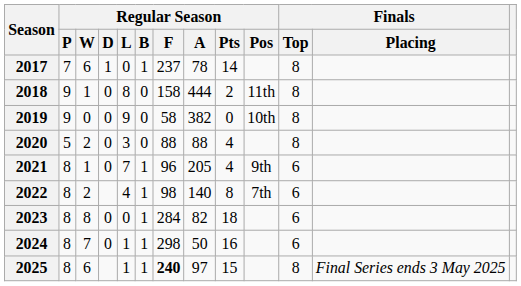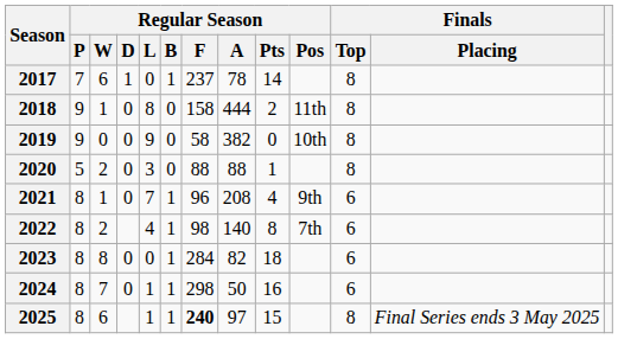 <table class="wikitable" style="text-align: center">
 <tr>
 <th rowspan="2" scope="col">Season</th>
 <th colspan="9" scope="col">Regular Season</th>
 <th colspan="2" scope="col">Finals</th>
 <th rowspan="2" scope="col"></th>
 </tr>
 <tr>
 <th scope="col">P</th>
 <th scope="col">W</th>
 <th scope="col">D</th>
 <th scope="col">L</th>
 <th scope="col">B</th>
 <th scope="col">F</th>
 <th scope="col">A</th>
 <th scope="col">Pts</th>
 <th scope="col">Pos</th>
 <th scope="col">Top</th>
 <th scope="col">Placing</th>
 </tr>
 <tr>
 <th scope="row">2017</th>
 <td>7</td>
 <td>6</td>
 <td>1</td>
 <td>0</td>
 <td>1</td>
 <td>237</td>
 <td>78</td>
 <td>14</td>
 <td></td>
 <td>8</td>
 <td></td>
 <td></td>
 </tr>
 <tr>
 <th scope="row">2018</th>
 <td>9</td>
 <td>1</td>
 <td>0</td>
 <td>8</td>
 <td>0</td>
 <td>158</td>
 <td>444</td>
 <td>2</td>
 <td>11th</td>
 <td>8</td>
 <td></td>
 <td></td>
 </tr>
 <tr>
 <th scope="row">2019</th>
 <td>9</td>
 <td>0</td>
 <td>0</td>
 <td>9</td>
 <td>0</td>
 <td>58</td>
 <td>382</td>
 <td>0</td>
 <td>10th</td>
 <td>8</td>
 <td></td>
 <td></td>
 </tr>
 <tr>
 <th scope="row">2020</th>
 <td>5</td>
 <td>2</td>
 <td>0</td>
 <td>3</td>
 <td>0</td>
 <td>88</td>
 <td>88</td>
-<td>4</td>
+<td>1</td>
 <td><em></em></td>
 <td>8</td>
 <td></td>
 </tr>
 <tr>
 <th scope="row">2021</th>
 <td>8</td>
 <td>1</td>
 <td>0</td>
 <td>7</td>
 <td>1</td>
 <td>96</td>
-<td>205</td>
+<td>208</td>
 <td>4</td>
 <td>9th</td>
 <td>6</td>
 <td></td>
 <td></td>
 </tr>
 <tr>
 <th scope="row">2022</th>
 <td>8</td>
 <td>2</td>
 <td></td>
 <td>4</td>
 <td>1</td>
 <td>98</td>
 <td>140</td>
 <td>8</td>
 <td>7th</td>
 <td>6</td>
 <td></td>
 <td></td>
 </tr>
 <tr>
 <th scope="row">2023</th>
 <td>8</td>
 <td>8</td>
 <td>0</td>
 <td>0</td>
 <td>1</td>
 <td>284</td>
 <td>82</td>
 <td>18</td>
 <td></td>
 <td>6</td>
 <td></td>
 <td></td>
 </tr>
 <tr>
 <th scope="row">2024</th>
 <td>8</td>
 <td>7</td>
 <td>0</td>
 <td>1</td>
 <td>1</td>
 <td>298</td>
 <td>50</td>
 <td>16</td>
 <td></td>
 <td>6</td>
 <td></td>
 <td></td>
 </tr>
 <tr>
 <th scope="row">2025</th>
 <td>8</td>
 <td>6</td>
 <td></td>
 <td>1</td>
 <td>1</td>
 <td><strong>240</strong></td>
 <td>97</td>
 <td>15</td>
 <td></td>
 <td>8</td>
 <td><em>Final Series ends 3 May 2025</em></td>
 <td></td>
 </tr>
 </table>
